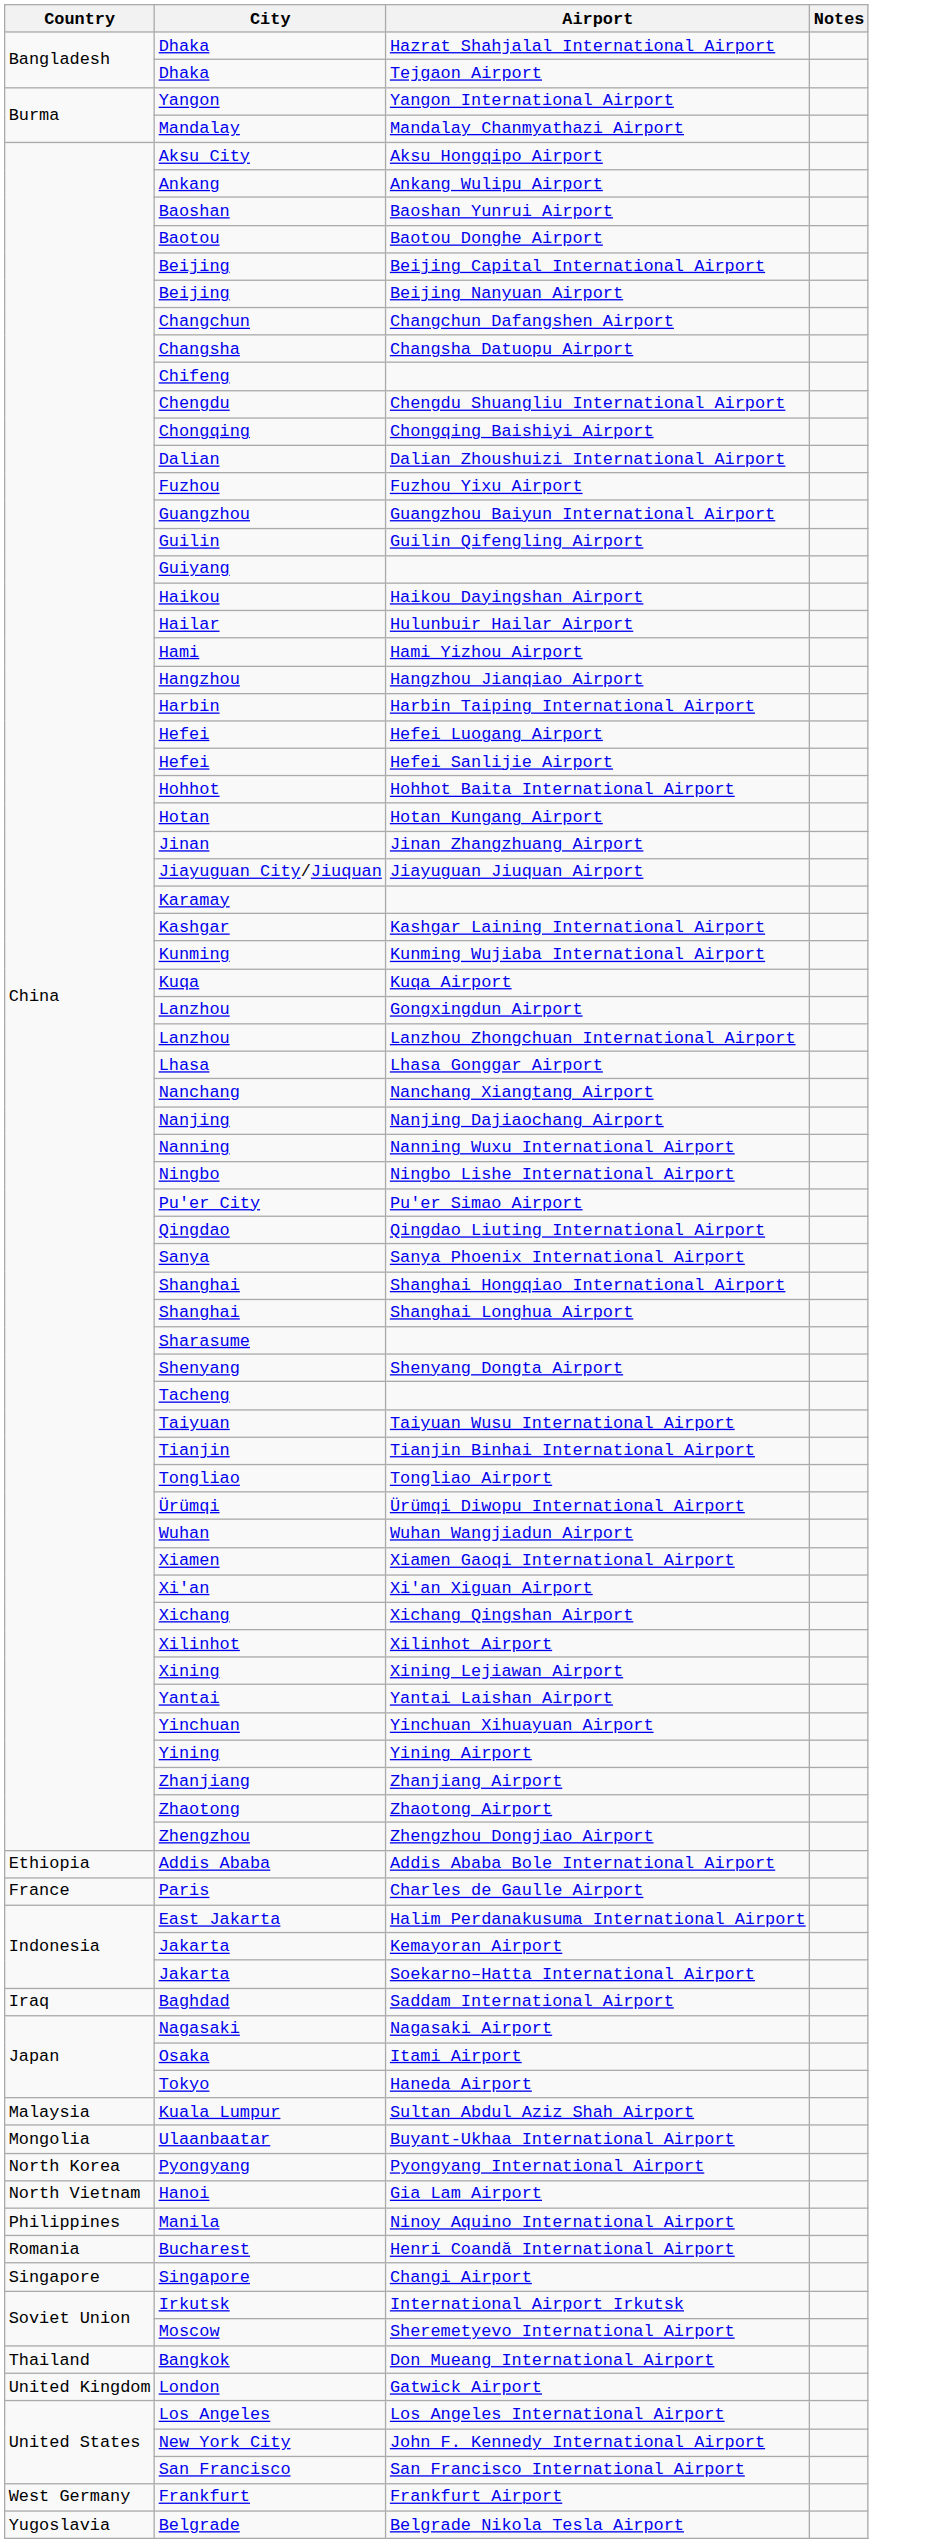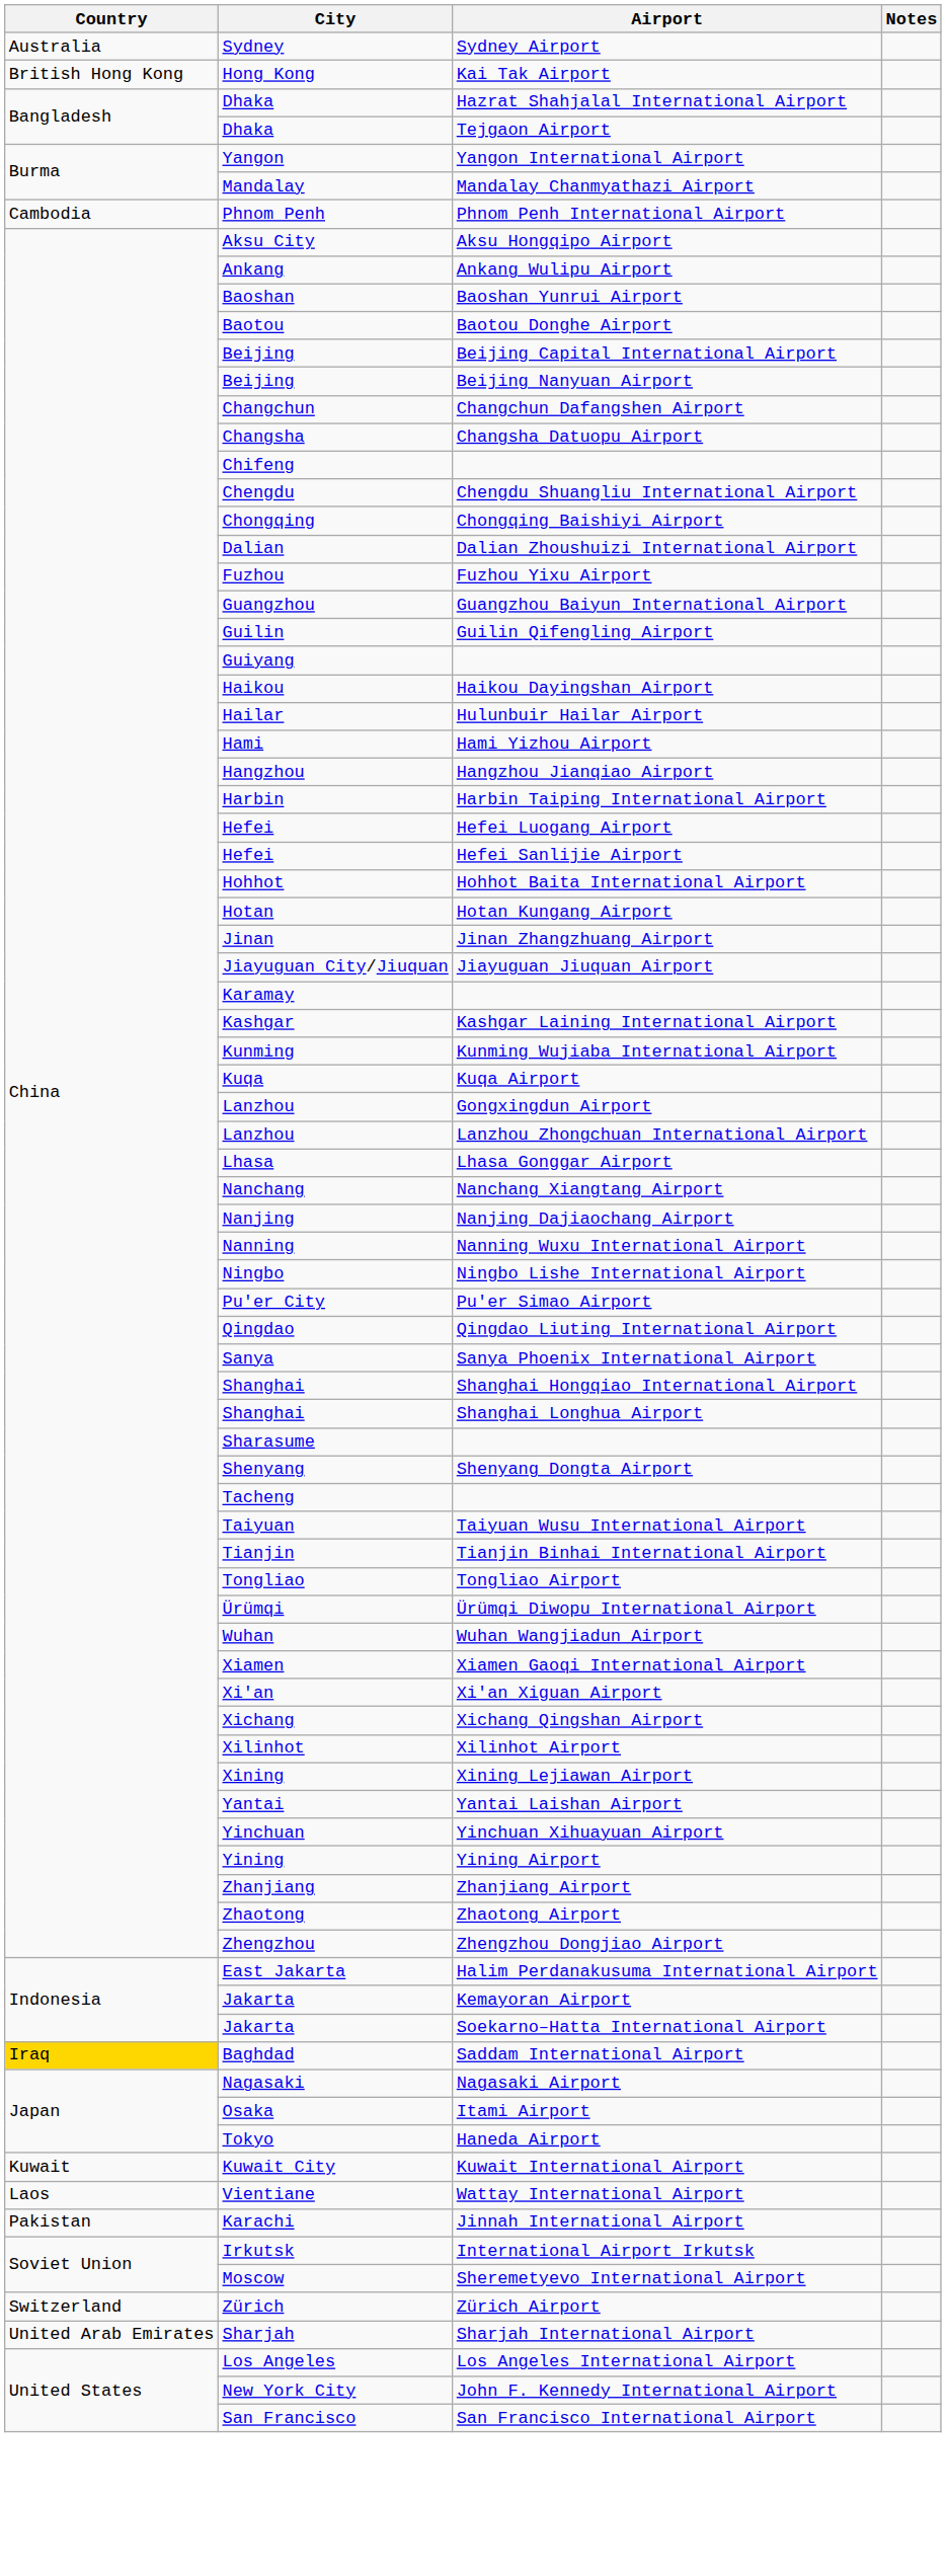 <table class="wikitable sortable collapsible collapsed">
 <tr>
 <th>Country</th>
 <th>City</th>
 <th>Airport</th>
 <th>Notes</th>
+</tr>
+<tr>
+<td>Australia</td>
+<td><a href='#'>Sydney</a></td>
+<td><a href='#'>Sydney Airport</a></td>
+<td align=center></td>
+</tr>
+<tr>
+<td>British Hong Kong</td>
+<td><a href='#'>Hong Kong</a></td>
+<td><a href='#'>Kai Tak Airport</a></td>
+<td align=center></td>
 </tr>
 <tr>
 <td rowspan="2">Bangladesh</td>
 <td><a href='#'>Dhaka</a></td>
 <td><a href='#'>Hazrat Shahjalal International Airport</a></td>
 <td></td>
 </tr>
 <tr>
 <td><a href='#'>Dhaka</a></td>
 <td><a href='#'>Tejgaon Airport</a></td>
 <td></td>
 </tr>
 <tr>
 <td rowspan="2">Burma</td>
 <td><a href='#'>Yangon</a></td>
 <td><a href='#'>Yangon International Airport</a></td>
 <td align=center></td>
 </tr>
 <tr>
 <td><a href='#'>Mandalay</a></td>
 <td><a href='#'>Mandalay Chanmyathazi Airport</a></td>
+<td></td>
+</tr>
+<tr>
+<td>Cambodia</td>
+<td><a href='#'>Phnom Penh</a></td>
+<td><a href='#'>Phnom Penh International Airport</a></td>
 <td></td>
 </tr>
 <tr>
 <td rowspan="62">China</td>
 <td><a href='#'>Aksu City</a></td>
 <td><a href='#'>Aksu Hongqipo Airport</a></td>
 <td></td>
 </tr>
 <tr>
 <td><a href='#'>Ankang</a></td>
 <td><a href='#'>Ankang Wulipu Airport</a></td>
 <td></td>
 </tr>
 <tr>
 <td><a href='#'>Baoshan</a></td>
 <td><a href='#'>Baoshan Yunrui Airport</a></td>
 <td></td>
 </tr>
 <tr>
 <td><a href='#'>Baotou</a></td>
 <td><a href='#'>Baotou Donghe Airport</a></td>
 <td></td>
 </tr>
 <tr>
 <td><a href='#'>Beijing</a></td>
 <td><a href='#'>Beijing Capital International Airport</a></td>
 <td></td>
 </tr>
 <tr>
 <td><a href='#'>Beijing</a></td>
 <td><a href='#'>Beijing Nanyuan Airport</a></td>
 <td align=center></td>
 </tr>
 <tr>
 <td><a href='#'>Changchun</a></td>
 <td><a href='#'>Changchun Dafangshen Airport</a></td>
 <td></td>
 </tr>
 <tr>
 <td><a href='#'>Changsha</a></td>
 <td><a href='#'>Changsha Datuopu Airport</a></td>
 <td></td>
 </tr>
 <tr>
 <td><a href='#'>Chifeng</a></td>
 <td></td>
 <td></td>
 </tr>
 <tr>
 <td><a href='#'>Chengdu</a></td>
 <td><a href='#'>Chengdu Shuangliu International Airport</a></td>
 <td></td>
 </tr>
 <tr>
 <td><a href='#'>Chongqing</a></td>
 <td><a href='#'>Chongqing Baishiyi Airport</a></td>
 <td align=center></td>
 </tr>
 <tr>
 <td><a href='#'>Dalian</a></td>
 <td><a href='#'>Dalian Zhoushuizi International Airport</a></td>
 <td align=center></td>
 </tr>
 <tr>
 <td><a href='#'>Fuzhou</a></td>
 <td><a href='#'>Fuzhou Yixu Airport</a></td>
 <td align=center></td>
 </tr>
 <tr>
 <td><a href='#'>Guangzhou</a></td>
 <td><a href='#'>Guangzhou Baiyun International Airport</a></td>
 <td></td>
 </tr>
 <tr>
 <td><a href='#'>Guilin</a></td>
 <td><a href='#'>Guilin Qifengling Airport</a></td>
 <td align=center></td>
 </tr>
 <tr>
 <td><a href='#'>Guiyang</a></td>
 <td></td>
 <td></td>
 </tr>
 <tr>
 <td><a href='#'>Haikou</a></td>
 <td><a href='#'>Haikou Dayingshan Airport</a></td>
 <td align=center></td>
 </tr>
 <tr>
 <td><a href='#'>Hailar</a></td>
 <td><a href='#'>Hulunbuir Hailar Airport</a></td>
 <td></td>
 </tr>
 <tr>
 <td><a href='#'>Hami</a></td>
 <td><a href='#'>Hami Yizhou Airport</a></td>
 <td></td>
 </tr>
 <tr>
 <td><a href='#'>Hangzhou</a></td>
 <td><a href='#'>Hangzhou Jianqiao Airport</a></td>
 <td align=center></td>
 </tr>
 <tr>
 <td><a href='#'>Harbin</a></td>
 <td><a href='#'>Harbin Taiping International Airport</a></td>
 <td align=center></td>
 </tr>
 <tr>
 <td><a href='#'>Hefei</a></td>
 <td><a href='#'>Hefei Luogang Airport</a></td>
 <td></td>
 </tr>
 <tr>
 <td><a href='#'>Hefei</a></td>
 <td><a href='#'>Hefei Sanlijie Airport</a></td>
 <td></td>
 </tr>
 <tr>
 <td><a href='#'>Hohhot</a></td>
 <td><a href='#'>Hohhot Baita International Airport</a></td>
 <td></td>
 </tr>
 <tr>
 <td><a href='#'>Hotan</a></td>
 <td><a href='#'>Hotan Kungang Airport</a></td>
 <td></td>
 </tr>
 <tr>
 <td><a href='#'>Jinan</a></td>
 <td><a href='#'>Jinan Zhangzhuang Airport</a></td>
 <td></td>
 </tr>
 <tr>
 <td><a href='#'>Jiayuguan City</a>/<a href='#'>Jiuquan</a></td>
 <td><a href='#'>Jiayuguan Jiuquan Airport</a></td>
 <td></td>
 </tr>
 <tr>
 <td><a href='#'>Karamay</a></td>
 <td></td>
 <td></td>
 </tr>
 <tr>
 <td><a href='#'>Kashgar</a></td>
 <td><a href='#'>Kashgar Laining International Airport</a></td>
 <td></td>
 </tr>
 <tr>
 <td><a href='#'>Kunming</a></td>
 <td><a href='#'>Kunming Wujiaba International Airport</a></td>
 <td align=center></td>
 </tr>
 <tr>
 <td><a href='#'>Kuqa</a></td>
 <td><a href='#'>Kuqa Airport</a></td>
 <td></td>
 </tr>
 <tr>
 <td><a href='#'>Lanzhou</a></td>
 <td><a href='#'>Gongxingdun Airport</a></td>
 <td></td>
 </tr>
 <tr>
 <td><a href='#'>Lanzhou</a></td>
 <td><a href='#'>Lanzhou Zhongchuan International Airport</a></td>
 <td align=center></td>
 </tr>
 <tr>
 <td><a href='#'>Lhasa</a></td>
 <td><a href='#'>Lhasa Gonggar Airport</a></td>
 <td align=center></td>
 </tr>
 <tr>
 <td><a href='#'>Nanchang</a></td>
 <td><a href='#'>Nanchang Xiangtang Airport</a></td>
 <td></td>
 </tr>
 <tr>
 <td><a href='#'>Nanjing</a></td>
 <td><a href='#'>Nanjing Dajiaochang Airport</a></td>
 <td align=center></td>
 </tr>
 <tr>
 <td><a href='#'>Nanning</a></td>
 <td><a href='#'>Nanning Wuxu International Airport</a></td>
 <td align=center></td>
 </tr>
 <tr>
 <td><a href='#'>Ningbo</a></td>
 <td><a href='#'>Ningbo Lishe International Airport</a></td>
 <td align=center></td>
 </tr>
 <tr>
 <td><a href='#'>Pu'er City</a></td>
 <td><a href='#'>Pu'er Simao Airport</a></td>
 <td></td>
 </tr>
 <tr>
 <td><a href='#'>Qingdao</a></td>
 <td><a href='#'>Qingdao Liuting International Airport</a></td>
 <td align=center></td>
 </tr>
 <tr>
 <td><a href='#'>Sanya</a></td>
 <td><a href='#'>Sanya Phoenix International Airport</a></td>
 <td align=center></td>
 </tr>
 <tr>
 <td><a href='#'>Shanghai</a></td>
 <td><a href='#'>Shanghai Hongqiao International Airport</a></td>
 <td></td>
 </tr>
 <tr>
 <td><a href='#'>Shanghai</a></td>
 <td><a href='#'>Shanghai Longhua Airport</a></td>
 <td align=center></td>
 </tr>
 <tr>
 <td><a href='#'>Sharasume</a></td>
 <td></td>
 <td></td>
 </tr>
 <tr>
 <td><a href='#'>Shenyang</a></td>
 <td><a href='#'>Shenyang Dongta Airport</a></td>
 <td></td>
 </tr>
 <tr>
 <td><a href='#'>Tacheng</a></td>
 <td></td>
 <td></td>
 </tr>
 <tr>
 <td><a href='#'>Taiyuan</a></td>
 <td><a href='#'>Taiyuan Wusu International Airport</a></td>
 <td></td>
 </tr>
 <tr>
 <td><a href='#'>Tianjin</a></td>
 <td><a href='#'>Tianjin Binhai International Airport</a></td>
 <td align=center></td>
 </tr>
 <tr>
 <td><a href='#'>Tongliao</a></td>
 <td><a href='#'>Tongliao Airport</a></td>
 <td></td>
 </tr>
 <tr>
 <td><a href='#'>Ürümqi</a></td>
 <td><a href='#'>Ürümqi Diwopu International Airport</a></td>
 <td align=center></td>
 </tr>
 <tr>
 <td><a href='#'>Wuhan</a></td>
 <td><a href='#'>Wuhan Wangjiadun Airport</a></td>
 <td align=center></td>
 </tr>
 <tr>
 <td><a href='#'>Xiamen</a></td>
 <td><a href='#'>Xiamen Gaoqi International Airport</a></td>
 <td align=center></td>
 </tr>
 <tr>
 <td><a href='#'>Xi'an</a></td>
 <td><a href='#'>Xi'an Xiguan Airport</a></td>
 <td></td>
 </tr>
 <tr>
 <td><a href='#'>Xichang</a></td>
 <td><a href='#'>Xichang Qingshan Airport</a></td>
 </tr>
 <tr>
 <td><a href='#'>Xilinhot</a></td>
 <td><a href='#'>Xilinhot Airport</a></td>
 <td></td>
 </tr>
 <tr>
 <td><a href='#'>Xining</a></td>
 <td><a href='#'>Xining Lejiawan Airport</a></td>
 <td align=center></td>
 </tr>
 <tr>
 <td><a href='#'>Yantai</a></td>
 <td><a href='#'>Yantai Laishan Airport</a></td>
 <td align=center></td>
 </tr>
 <tr>
 <td><a href='#'>Yinchuan</a></td>
 <td><a href='#'>Yinchuan Xihuayuan Airport</a></td>
 <td></td>
 </tr>
 <tr>
 <td><a href='#'>Yining</a></td>
 <td><a href='#'>Yining Airport</a></td>
 <td></td>
 </tr>
 <tr>
 <td><a href='#'>Zhanjiang</a></td>
 <td><a href='#'>Zhanjiang Airport</a></td>
 <td></td>
 </tr>
 <tr>
 <td><a href='#'>Zhaotong</a></td>
 <td><a href='#'>Zhaotong Airport</a></td>
 <td></td>
 </tr>
 <tr>
 <td><a href='#'>Zhengzhou</a></td>
 <td><a href='#'>Zhengzhou Dongjiao Airport</a></td>
 <td></td>
 </tr>
 <tr>
-<td>Ethiopia</td>
-<td><a href='#'>Addis Ababa</a></td>
-<td><a href='#'>Addis Ababa Bole International Airport</a></td>
-<td align=center></td>
-</tr>
-<tr>
-<td>France</td>
-<td><a href='#'>Paris</a></td>
-<td><a href='#'>Charles de Gaulle Airport</a></td>
-<td align=center></td>
-</tr>
-<tr>
 <td rowspan="3">Indonesia</td>
 <td><a href='#'>East Jakarta</a></td>
 <td><a href='#'>Halim Perdanakusuma International Airport</a></td>
 <td></td>
 </tr>
 <tr>
 <td><a href='#'>Jakarta</a></td>
 <td><a href='#'>Kemayoran Airport</a></td>
 <td></td>
 </tr>
 <tr>
 <td><a href='#'>Jakarta</a></td>
 <td><a href='#'>Soekarno–Hatta International Airport</a></td>
 <td></td>
 </tr>
 <tr>
-<td>Iraq</td>
+<td style="background: gold;">Iraq</td>
 <td><a href='#'>Baghdad</a></td>
 <td><a href='#'>Saddam International Airport</a></td>
 <td align=center></td>
 </tr>
 <tr>
 <td rowspan="3">Japan</td>
 <td><a href='#'>Nagasaki</a></td>
 <td><a href='#'>Nagasaki Airport</a></td>
 <td align=center></td>
 </tr>
 <tr>
 <td><a href='#'>Osaka</a></td>
 <td><a href='#'>Itami Airport</a></td>
 <td align=center></td>
 </tr>
 <tr>
 <td><a href='#'>Tokyo</a></td>
 <td><a href='#'>Haneda Airport</a></td>
 <td align=center></td>
 </tr>
 <tr>
-<td>Malaysia</td>
-<td><a href='#'>Kuala Lumpur</a></td>
-<td><a href='#'>Sultan Abdul Aziz Shah Airport</a></td>
+<td>Kuwait</td>
+<td><a href='#'>Kuwait City</a></td>
+<td><a href='#'>Kuwait International Airport</a></td>
 <td align=center></td>
 </tr>
 <tr>
-<td>Mongolia</td>
-<td><a href='#'>Ulaanbaatar</a></td>
-<td><a href='#'>Buyant-Ukhaa International Airport</a></td>
-<td></td>
-</tr>
-<tr>
-<td>North Korea</td>
-<td><a href='#'>Pyongyang</a></td>
-<td><a href='#'>Pyongyang International Airport</a></td>
+<td>Laos</td>
+<td><a href='#'>Vientiane</a></td>
+<td><a href='#'>Wattay International Airport</a></td>
 <td align=center></td>
 </tr>
 <tr>
-<td>North Vietnam</td>
-<td><a href='#'>Hanoi</a></td>
-<td><a href='#'>Gia Lam Airport</a></td>
-<td></td>
-</tr>
-<tr>
-<td>Philippines</td>
-<td><a href='#'>Manila</a></td>
-<td><a href='#'>Ninoy Aquino International Airport</a></td>
-<td align=center></td>
-</tr>
-<tr>
-<td>Romania</td>
-<td><a href='#'>Bucharest</a></td>
-<td><a href='#'>Henri Coandă International Airport</a></td>
-<td align=center></td>
-</tr>
-<tr>
-<td>Singapore</td>
-<td><a href='#'>Singapore</a></td>
-<td><a href='#'>Changi Airport</a></td>
+<td>Pakistan</td>
+<td><a href='#'>Karachi</a></td>
+<td><a href='#'>Jinnah International Airport</a></td>
 <td align=center></td>
 </tr>
 <tr>
 <td rowspan="2">Soviet Union</td>
 <td><a href='#'>Irkutsk</a></td>
 <td><a href='#'>International Airport Irkutsk</a></td>
 <td></td>
 </tr>
 <tr>
 <td><a href='#'>Moscow</a></td>
 <td><a href='#'>Sheremetyevo International Airport</a></td>
 <td align=center></td>
 </tr>
 <tr>
-<td>Thailand</td>
-<td><a href='#'>Bangkok</a></td>
-<td><a href='#'>Don Mueang International Airport</a></td>
+<td>Switzerland</td>
+<td><a href='#'>Zürich</a></td>
+<td><a href='#'>Zürich Airport</a></td>
 <td align=center></td>
 </tr>
 <tr>
-<td>United Kingdom</td>
-<td><a href='#'>London</a></td>
-<td><a href='#'>Gatwick Airport</a></td>
+<td>United Arab Emirates</td>
+<td><a href='#'>Sharjah</a></td>
+<td><a href='#'>Sharjah International Airport</a></td>
 <td align=center></td>
 </tr>
 <tr>
 <td rowspan="3">United States</td>
 <td><a href='#'>Los Angeles</a></td>
 <td><a href='#'>Los Angeles International Airport</a></td>
 <td align=center></td>
 </tr>
 <tr>
 <td><a href='#'>New York City</a></td>
 <td><a href='#'>John F. Kennedy International Airport</a></td>
 <td align=center></td>
 </tr>
 <tr>
 <td><a href='#'>San Francisco</a></td>
 <td><a href='#'>San Francisco International Airport</a></td>
 <td align=center></td>
 </tr>
-<tr>
-<td>West Germany</td>
-<td><a href='#'>Frankfurt</a></td>
-<td><a href='#'>Frankfurt Airport</a></td>
-<td align="center"></td>
-</tr>
-<tr>
-<td>Yugoslavia</td>
-<td><a href='#'>Belgrade</a></td>
-<td><a href='#'>Belgrade Nikola Tesla Airport</a></td>
-<td align=center></td>
-</tr>
 </table>
